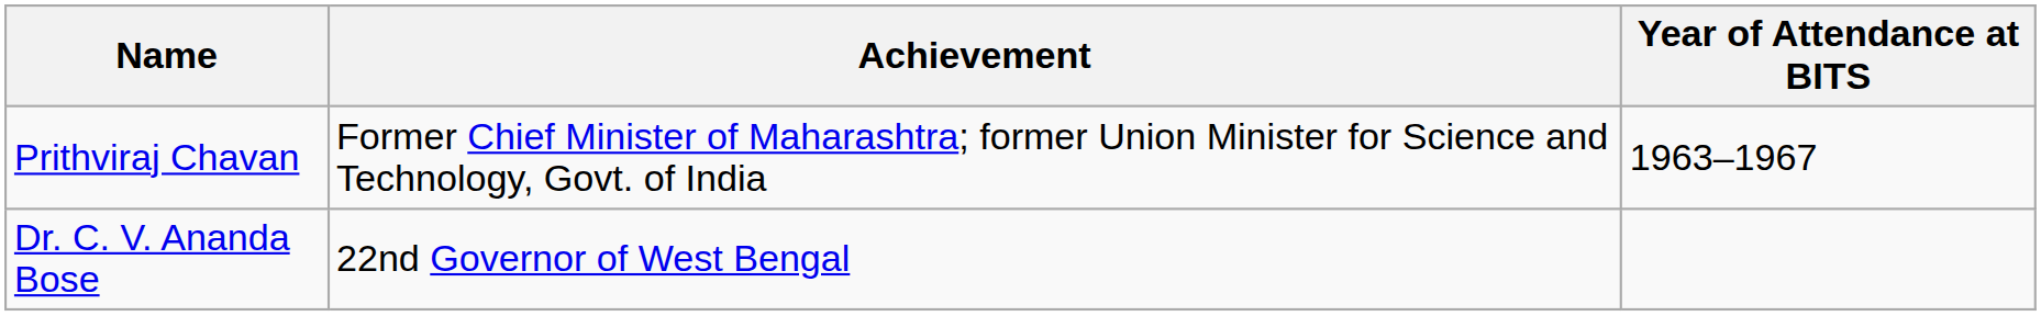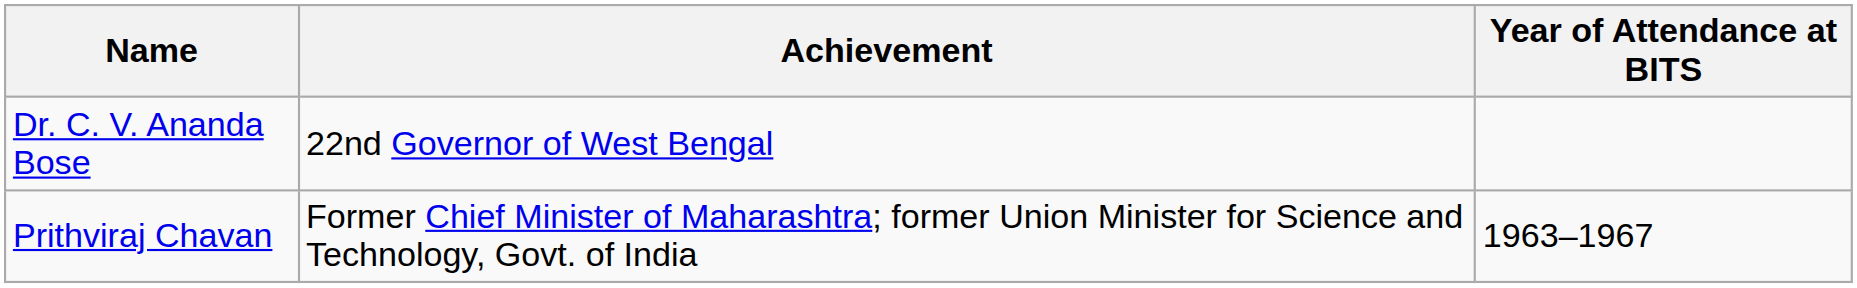 <table class="wikitable">
 <tr>
 <th>Name</th>
 <th>Achievement</th>
 <th>Year of Attendance at BITS</th>
 </tr>
 <tr>
+<td><a href='#'>Dr. C. V. Ananda Bose</a></td>
+<td>22nd <a href='#'>Governor of West Bengal</a></td>
+<td></td>
+</tr>
+<tr>
 <td><a href='#'>Prithviraj Chavan</a></td>
 <td>Former <a href='#'>Chief Minister of Maharashtra</a>; former Union Minister for Science and Technology, Govt. of India</td>
 <td>1963–1967</td>
 </tr>
-<tr>
-<td><a href='#'>Dr. C. V. Ananda Bose</a></td>
-<td>22nd <a href='#'>Governor of West Bengal</a></td>
-<td></td>
-</tr>
 </table>
